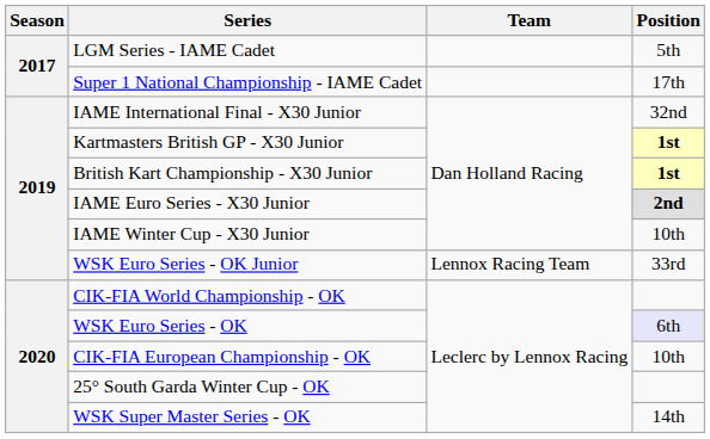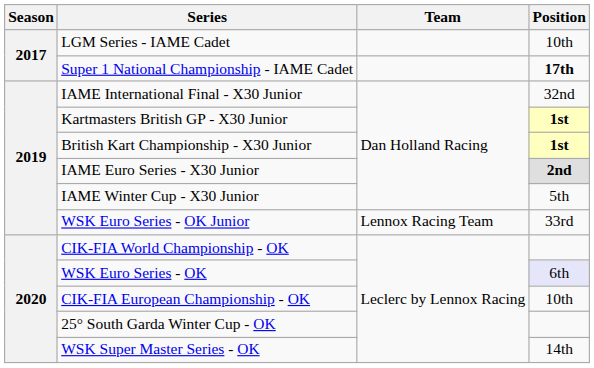 <table class="wikitable" style="font-size: 85%; text-align:center">
 <tr>
 <th>Season</th>
 <th>Series</th>
 <th>Team</th>
 <th>Position</th>
 </tr>
 <tr>
 <th rowspan="2">2017</th>
 <td align="left">LGM Series - IAME Cadet</td>
 <td align="left"></td>
-<td>5th</td>
+<td>10th</td>
 </tr>
 <tr>
 <td align="left"><a href='#'>Super 1 National Championship</a> - IAME Cadet</td>
 <td align="left"></td>
-<td>17th</td>
+<td><strong>17th</strong></td>
 </tr>
 <tr>
 <th rowspan="6">2019</th>
 <td align="left">IAME International Final - X30 Junior</td>
 <td rowspan="5" align="left">Dan Holland Racing</td>
 <td>32nd</td>
 </tr>
 <tr>
 <td align="left">Kartmasters British GP - X30 Junior</td>
 <th style="background:#FFFFBF"><strong>1st</strong></th>
 </tr>
 <tr>
 <td align="left">British Kart Championship - X30 Junior</td>
 <th style="background:#FFFFBF"><strong>1st</strong></th>
 </tr>
 <tr>
 <td align="left">IAME Euro Series - X30 Junior</td>
 <td style="background:#DFDFDF"><strong>2nd</strong></td>
 </tr>
 <tr>
 <td align="left">IAME Winter Cup - X30 Junior</td>
-<td>10th</td>
+<td>5th</td>
 </tr>
 <tr>
 <td align="left"><a href='#'>WSK Euro Series</a> - <a href='#'>OK Junior</a></td>
 <td align="left">Lennox Racing Team</td>
 <td>33rd</td>
 </tr>
 <tr>
 <th rowspan="5">2020</th>
 <td align="left"><a href='#'>CIK-FIA World Championship</a> - <a href='#'>OK</a></td>
 <td rowspan="5" align="left">Leclerc by Lennox Racing</td>
 <td></td>
 </tr>
 <tr>
 <td align="left"><a href='#'>WSK Euro Series</a> - <a href='#'>OK</a></td>
 <td style="background: lavender;">6th</td>
 </tr>
 <tr>
 <td align="left"><a href='#'>CIK-FIA European Championship</a> - <a href='#'>OK</a></td>
 <td>10th</td>
 </tr>
 <tr>
 <td align="left">25° South Garda Winter Cup - <a href='#'>OK</a></td>
 <td></td>
 </tr>
 <tr>
 <td align="left"><a href='#'>WSK Super Master Series</a> - <a href='#'>OK</a></td>
 <td>14th</td>
 </tr>
 </table>
